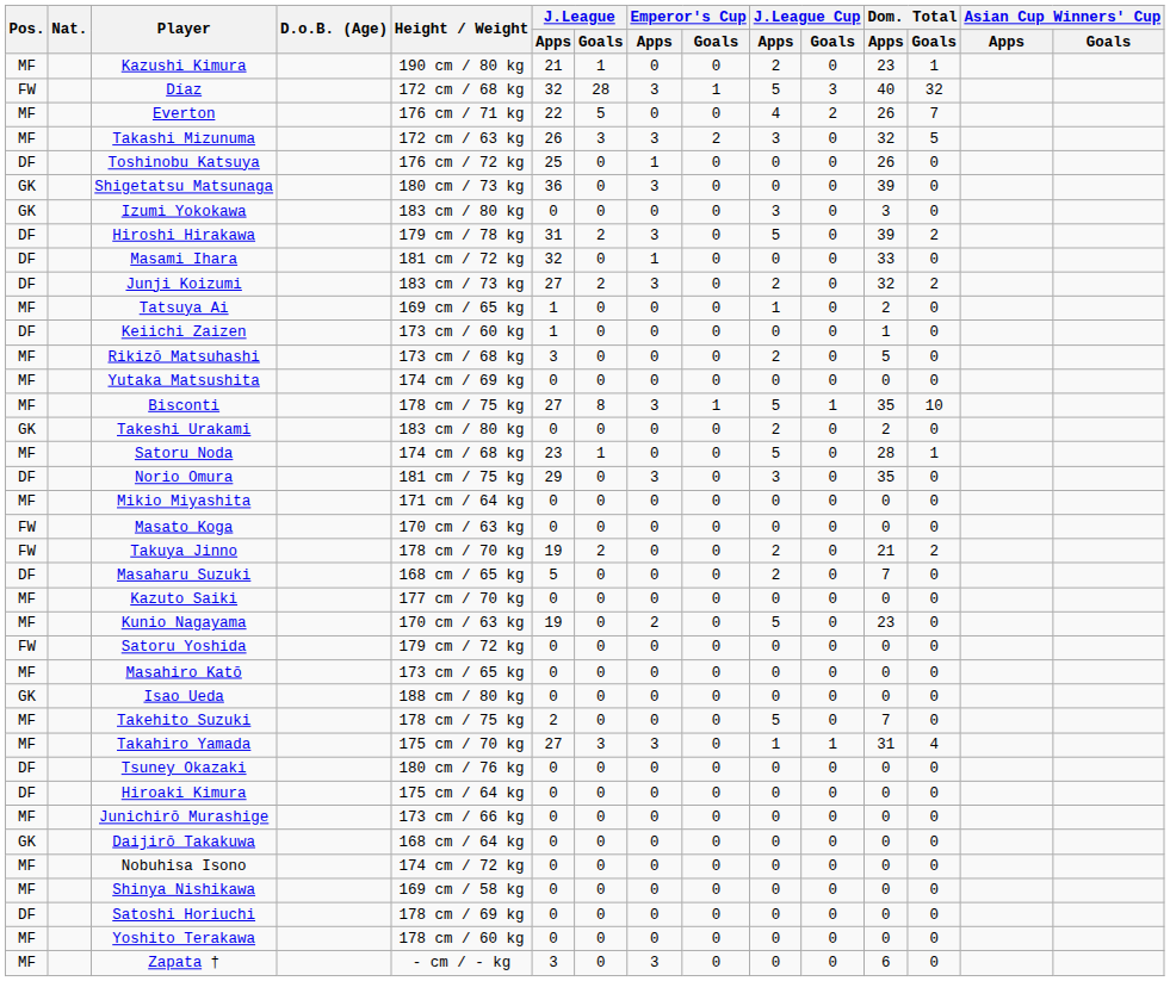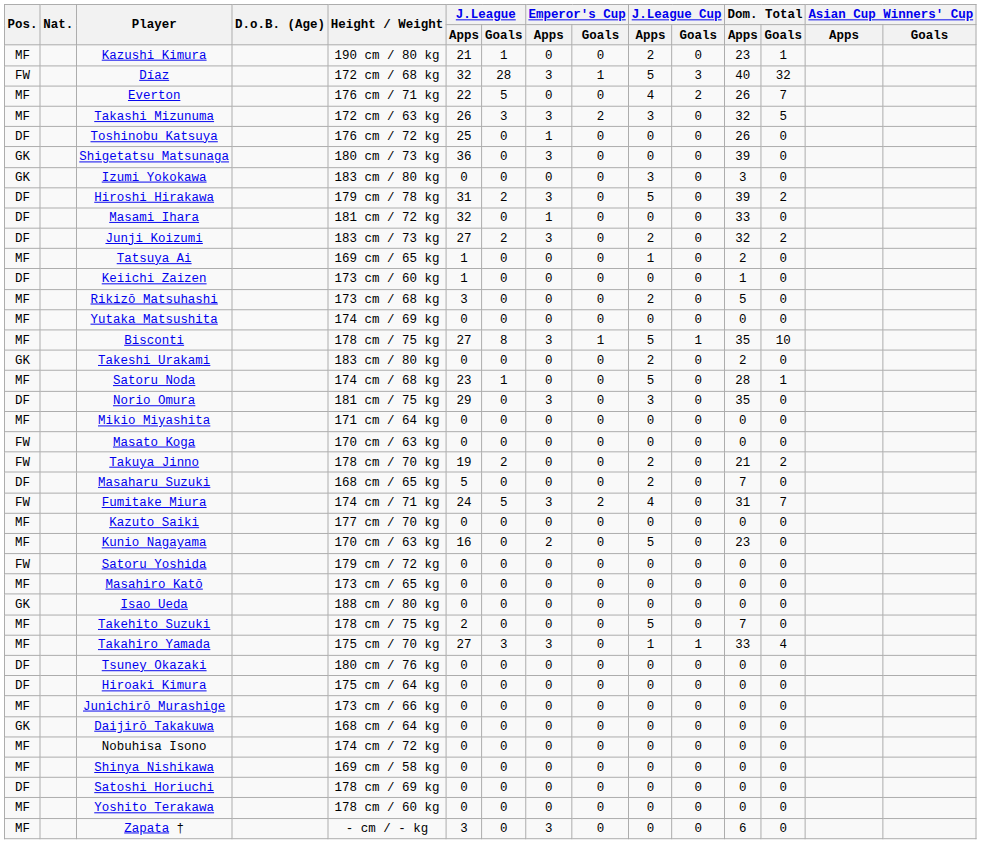 <table class="wikitable" style="text-align:center;">
 <tr>
 <th rowspan="2">Pos.</th>
 <th rowspan="2">Nat.</th>
 <th rowspan="2">Player</th>
 <th rowspan="2">D.o.B. (Age)</th>
 <th rowspan="2">Height / Weight</th>
 <th colspan="2"><a href='#'>J.League</a></th>
 <th colspan="2"><a href='#'>Emperor's Cup</a></th>
 <th colspan="2"><a href='#'>J.League Cup</a></th>
 <th colspan="2">Dom. Total</th>
 <th colspan="2"><a href='#'>Asian Cup Winners' Cup</a></th>
 </tr>
 <tr>
 <th>Apps</th>
 <th>Goals</th>
 <th>Apps</th>
 <th>Goals</th>
 <th>Apps</th>
 <th>Goals</th>
 <th>Apps</th>
 <th>Goals</th>
 <th>Apps</th>
 <th>Goals</th>
 </tr>
 <tr>
 <td>MF</td>
 <td></td>
 <td><a href='#'>Kazushi Kimura</a></td>
 <td></td>
 <td>190 cm / 80 kg</td>
 <td>21</td>
 <td>1</td>
 <td>0</td>
 <td>0</td>
 <td>2</td>
 <td>0</td>
 <td>23</td>
 <td>1</td>
 <td></td>
 <td></td>
 </tr>
 <tr>
 <td>FW</td>
 <td></td>
 <td><a href='#'>Díaz</a></td>
 <td></td>
 <td>172 cm / 68 kg</td>
 <td>32</td>
 <td>28</td>
 <td>3</td>
 <td>1</td>
 <td>5</td>
 <td>3</td>
 <td>40</td>
 <td>32</td>
 <td></td>
 <td></td>
 </tr>
 <tr>
 <td>MF</td>
 <td></td>
 <td><a href='#'>Everton</a></td>
 <td></td>
 <td>176 cm / 71 kg</td>
 <td>22</td>
 <td>5</td>
 <td>0</td>
 <td>0</td>
 <td>4</td>
 <td>2</td>
 <td>26</td>
 <td>7</td>
 <td></td>
 <td></td>
 </tr>
 <tr>
 <td>MF</td>
 <td></td>
 <td><a href='#'>Takashi Mizunuma</a></td>
 <td></td>
 <td>172 cm / 63 kg</td>
 <td>26</td>
 <td>3</td>
 <td>3</td>
 <td>2</td>
 <td>3</td>
 <td>0</td>
 <td>32</td>
 <td>5</td>
 <td></td>
 <td></td>
 </tr>
 <tr>
 <td>DF</td>
 <td></td>
 <td><a href='#'>Toshinobu Katsuya</a></td>
 <td></td>
 <td>176 cm / 72 kg</td>
 <td>25</td>
 <td>0</td>
 <td>1</td>
 <td>0</td>
 <td>0</td>
 <td>0</td>
 <td>26</td>
 <td>0</td>
 <td></td>
 <td></td>
 </tr>
 <tr>
 <td>GK</td>
 <td></td>
 <td><a href='#'>Shigetatsu Matsunaga</a></td>
 <td></td>
 <td>180 cm / 73 kg</td>
 <td>36</td>
 <td>0</td>
 <td>3</td>
 <td>0</td>
 <td>0</td>
 <td>0</td>
 <td>39</td>
 <td>0</td>
 <td></td>
 <td></td>
 </tr>
 <tr>
 <td>GK</td>
 <td></td>
 <td><a href='#'>Izumi Yokokawa</a></td>
 <td></td>
 <td>183 cm / 80 kg</td>
 <td>0</td>
 <td>0</td>
 <td>0</td>
 <td>0</td>
 <td>3</td>
 <td>0</td>
 <td>3</td>
 <td>0</td>
 <td></td>
 <td></td>
 </tr>
 <tr>
 <td>DF</td>
 <td></td>
 <td><a href='#'>Hiroshi Hirakawa</a></td>
 <td></td>
 <td>179 cm / 78 kg</td>
 <td>31</td>
 <td>2</td>
 <td>3</td>
 <td>0</td>
 <td>5</td>
 <td>0</td>
 <td>39</td>
 <td>2</td>
 <td></td>
 <td></td>
 </tr>
 <tr>
 <td>DF</td>
 <td></td>
 <td><a href='#'>Masami Ihara</a></td>
 <td></td>
 <td>181 cm / 72 kg</td>
 <td>32</td>
 <td>0</td>
 <td>1</td>
 <td>0</td>
 <td>0</td>
 <td>0</td>
 <td>33</td>
 <td>0</td>
 <td></td>
 <td></td>
 </tr>
 <tr>
 <td>DF</td>
 <td></td>
 <td><a href='#'>Junji Koizumi</a></td>
 <td></td>
 <td>183 cm / 73 kg</td>
 <td>27</td>
 <td>2</td>
 <td>3</td>
 <td>0</td>
 <td>2</td>
 <td>0</td>
 <td>32</td>
 <td>2</td>
 <td></td>
 <td></td>
 </tr>
 <tr>
 <td>MF</td>
 <td></td>
 <td><a href='#'>Tatsuya Ai</a></td>
 <td></td>
 <td>169 cm / 65 kg</td>
 <td>1</td>
 <td>0</td>
 <td>0</td>
 <td>0</td>
 <td>1</td>
 <td>0</td>
 <td>2</td>
 <td>0</td>
 <td></td>
 <td></td>
 </tr>
 <tr>
 <td>DF</td>
 <td></td>
 <td><a href='#'>Keiichi Zaizen</a></td>
 <td></td>
 <td>173 cm / 60 kg</td>
 <td>1</td>
 <td>0</td>
 <td>0</td>
 <td>0</td>
 <td>0</td>
 <td>0</td>
 <td>1</td>
 <td>0</td>
 <td></td>
 <td></td>
 </tr>
 <tr>
 <td>MF</td>
 <td></td>
 <td><a href='#'>Rikizō Matsuhashi</a></td>
 <td></td>
 <td>173 cm / 68 kg</td>
 <td>3</td>
 <td>0</td>
 <td>0</td>
 <td>0</td>
 <td>2</td>
 <td>0</td>
 <td>5</td>
 <td>0</td>
 <td></td>
 <td></td>
 </tr>
 <tr>
 <td>MF</td>
 <td></td>
 <td><a href='#'>Yutaka Matsushita</a></td>
 <td></td>
 <td>174 cm / 69 kg</td>
 <td>0</td>
 <td>0</td>
 <td>0</td>
 <td>0</td>
 <td>0</td>
 <td>0</td>
 <td>0</td>
 <td>0</td>
 <td></td>
 <td></td>
 </tr>
 <tr>
 <td>MF</td>
 <td></td>
 <td><a href='#'>Bisconti</a></td>
 <td></td>
 <td>178 cm / 75 kg</td>
 <td>27</td>
 <td>8</td>
 <td>3</td>
 <td>1</td>
 <td>5</td>
 <td>1</td>
 <td>35</td>
 <td>10</td>
 <td></td>
 <td></td>
 </tr>
 <tr>
 <td>GK</td>
 <td></td>
 <td><a href='#'>Takeshi Urakami</a></td>
 <td></td>
 <td>183 cm / 80 kg</td>
 <td>0</td>
 <td>0</td>
 <td>0</td>
 <td>0</td>
 <td>2</td>
 <td>0</td>
 <td>2</td>
 <td>0</td>
 <td></td>
 <td></td>
 </tr>
 <tr>
 <td>MF</td>
 <td></td>
 <td><a href='#'>Satoru Noda</a></td>
 <td></td>
 <td>174 cm / 68 kg</td>
 <td>23</td>
 <td>1</td>
 <td>0</td>
 <td>0</td>
 <td>5</td>
 <td>0</td>
 <td>28</td>
 <td>1</td>
 <td></td>
 <td></td>
 </tr>
 <tr>
 <td>DF</td>
 <td></td>
 <td><a href='#'>Norio Omura</a></td>
 <td></td>
 <td>181 cm / 75 kg</td>
 <td>29</td>
 <td>0</td>
 <td>3</td>
 <td>0</td>
 <td>3</td>
 <td>0</td>
 <td>35</td>
 <td>0</td>
 <td></td>
 <td></td>
 </tr>
 <tr>
 <td>MF</td>
 <td></td>
 <td><a href='#'>Mikio Miyashita</a></td>
 <td></td>
 <td>171 cm / 64 kg</td>
 <td>0</td>
 <td>0</td>
 <td>0</td>
 <td>0</td>
 <td>0</td>
 <td>0</td>
 <td>0</td>
 <td>0</td>
 <td></td>
 <td></td>
 </tr>
 <tr>
 <td>FW</td>
 <td></td>
 <td><a href='#'>Masato Koga</a></td>
 <td></td>
 <td>170 cm / 63 kg</td>
 <td>0</td>
 <td>0</td>
 <td>0</td>
 <td>0</td>
 <td>0</td>
 <td>0</td>
 <td>0</td>
 <td>0</td>
 <td></td>
 <td></td>
 </tr>
 <tr>
 <td>FW</td>
 <td></td>
 <td><a href='#'>Takuya Jinno</a></td>
 <td></td>
 <td>178 cm / 70 kg</td>
 <td>19</td>
 <td>2</td>
 <td>0</td>
 <td>0</td>
 <td>2</td>
 <td>0</td>
 <td>21</td>
 <td>2</td>
 <td></td>
 <td></td>
 </tr>
 <tr>
 <td>DF</td>
 <td></td>
 <td><a href='#'>Masaharu Suzuki</a></td>
 <td></td>
 <td>168 cm / 65 kg</td>
 <td>5</td>
 <td>0</td>
 <td>0</td>
 <td>0</td>
 <td>2</td>
 <td>0</td>
 <td>7</td>
 <td>0</td>
 <td></td>
 <td></td>
 </tr>
 <tr>
+<td>FW</td>
+<td></td>
+<td><a href='#'>Fumitake Miura</a></td>
+<td></td>
+<td>174 cm / 71 kg</td>
+<td>24</td>
+<td>5</td>
+<td>3</td>
+<td>2</td>
+<td>4</td>
+<td>0</td>
+<td>31</td>
+<td>7</td>
+<td></td>
+<td></td>
+</tr>
+<tr>
 <td>MF</td>
 <td></td>
 <td><a href='#'>Kazuto Saiki</a></td>
 <td></td>
 <td>177 cm / 70 kg</td>
 <td>0</td>
 <td>0</td>
 <td>0</td>
 <td>0</td>
 <td>0</td>
 <td>0</td>
 <td>0</td>
 <td>0</td>
 <td></td>
 <td></td>
 </tr>
 <tr>
 <td>MF</td>
 <td></td>
 <td><a href='#'>Kunio Nagayama</a></td>
 <td></td>
 <td>170 cm / 63 kg</td>
-<td>19</td>
+<td>16</td>
 <td>0</td>
 <td>2</td>
 <td>0</td>
 <td>5</td>
 <td>0</td>
 <td>23</td>
 <td>0</td>
 <td></td>
 <td></td>
 </tr>
 <tr>
 <td>FW</td>
 <td></td>
 <td><a href='#'>Satoru Yoshida</a></td>
 <td></td>
 <td>179 cm / 72 kg</td>
 <td>0</td>
 <td>0</td>
 <td>0</td>
 <td>0</td>
 <td>0</td>
 <td>0</td>
 <td>0</td>
 <td>0</td>
 <td></td>
 <td></td>
 </tr>
 <tr>
 <td>MF</td>
 <td></td>
 <td><a href='#'>Masahiro Katō</a></td>
 <td></td>
 <td>173 cm / 65 kg</td>
 <td>0</td>
 <td>0</td>
 <td>0</td>
 <td>0</td>
 <td>0</td>
 <td>0</td>
 <td>0</td>
 <td>0</td>
 <td></td>
 <td></td>
 </tr>
 <tr>
 <td>GK</td>
 <td></td>
 <td><a href='#'>Isao Ueda</a></td>
 <td></td>
 <td>188 cm / 80 kg</td>
 <td>0</td>
 <td>0</td>
 <td>0</td>
 <td>0</td>
 <td>0</td>
 <td>0</td>
 <td>0</td>
 <td>0</td>
 <td></td>
 <td></td>
 </tr>
 <tr>
 <td>MF</td>
 <td></td>
 <td><a href='#'>Takehito Suzuki</a></td>
 <td></td>
 <td>178 cm / 75 kg</td>
 <td>2</td>
 <td>0</td>
 <td>0</td>
 <td>0</td>
 <td>5</td>
 <td>0</td>
 <td>7</td>
 <td>0</td>
 <td></td>
 <td></td>
 </tr>
 <tr>
 <td>MF</td>
 <td></td>
 <td><a href='#'>Takahiro Yamada</a></td>
 <td></td>
 <td>175 cm / 70 kg</td>
 <td>27</td>
 <td>3</td>
 <td>3</td>
 <td>0</td>
 <td>1</td>
 <td>1</td>
-<td>31</td>
+<td>33</td>
 <td>4</td>
 <td></td>
 <td></td>
 </tr>
 <tr>
 <td>DF</td>
 <td></td>
 <td><a href='#'>Tsuney Okazaki</a></td>
 <td></td>
 <td>180 cm / 76 kg</td>
 <td>0</td>
 <td>0</td>
 <td>0</td>
 <td>0</td>
 <td>0</td>
 <td>0</td>
 <td>0</td>
 <td>0</td>
 <td></td>
 <td></td>
 </tr>
 <tr>
 <td>DF</td>
 <td></td>
 <td><a href='#'>Hiroaki Kimura</a></td>
 <td></td>
 <td>175 cm / 64 kg</td>
 <td>0</td>
 <td>0</td>
 <td>0</td>
 <td>0</td>
 <td>0</td>
 <td>0</td>
 <td>0</td>
 <td>0</td>
 <td></td>
 <td></td>
 </tr>
 <tr>
 <td>MF</td>
 <td></td>
 <td><a href='#'>Junichirō Murashige</a></td>
 <td></td>
 <td>173 cm / 66 kg</td>
 <td>0</td>
 <td>0</td>
 <td>0</td>
 <td>0</td>
 <td>0</td>
 <td>0</td>
 <td>0</td>
 <td>0</td>
 <td></td>
 <td></td>
 </tr>
 <tr>
 <td>GK</td>
 <td></td>
 <td><a href='#'>Daijirō Takakuwa</a></td>
 <td></td>
 <td>168 cm / 64 kg</td>
 <td>0</td>
 <td>0</td>
 <td>0</td>
 <td>0</td>
 <td>0</td>
 <td>0</td>
 <td>0</td>
 <td>0</td>
 <td></td>
 <td></td>
 </tr>
 <tr>
 <td>MF</td>
 <td></td>
 <td>Nobuhisa Isono</td>
 <td></td>
 <td>174 cm / 72 kg</td>
 <td>0</td>
 <td>0</td>
 <td>0</td>
 <td>0</td>
 <td>0</td>
 <td>0</td>
 <td>0</td>
 <td>0</td>
 <td></td>
 <td></td>
 </tr>
 <tr>
 <td>MF</td>
 <td></td>
 <td><a href='#'>Shinya Nishikawa</a></td>
 <td></td>
 <td>169 cm / 58 kg</td>
 <td>0</td>
 <td>0</td>
 <td>0</td>
 <td>0</td>
 <td>0</td>
 <td>0</td>
 <td>0</td>
 <td>0</td>
 <td></td>
 <td></td>
 </tr>
 <tr>
 <td>DF</td>
 <td></td>
 <td><a href='#'>Satoshi Horiuchi</a></td>
 <td></td>
 <td>178 cm / 69 kg</td>
 <td>0</td>
 <td>0</td>
 <td>0</td>
 <td>0</td>
 <td>0</td>
 <td>0</td>
 <td>0</td>
 <td>0</td>
 <td></td>
 <td></td>
 </tr>
 <tr>
 <td>MF</td>
 <td></td>
 <td><a href='#'>Yoshito Terakawa</a></td>
 <td></td>
 <td>178 cm / 60 kg</td>
 <td>0</td>
 <td>0</td>
 <td>0</td>
 <td>0</td>
 <td>0</td>
 <td>0</td>
 <td>0</td>
 <td>0</td>
 <td></td>
 <td></td>
 </tr>
 <tr>
 <td>MF</td>
 <td></td>
 <td><a href='#'>Zapata</a> †</td>
 <td></td>
 <td>- cm / - kg</td>
 <td>3</td>
 <td>0</td>
 <td>3</td>
 <td>0</td>
 <td>0</td>
 <td>0</td>
 <td>6</td>
 <td>0</td>
 <td></td>
 <td></td>
 </tr>
 </table>
